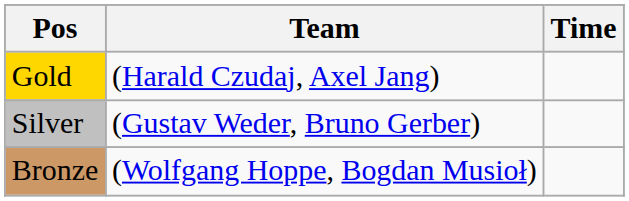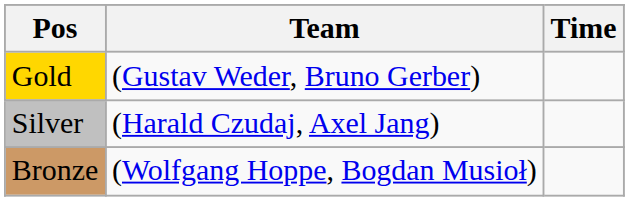 <table class="wikitable">
 <tr>
 <th>Pos</th>
 <th>Team</th>
 <th>Time</th>
 </tr>
 <tr>
 <td style="background:gold">Gold</td>
-<td> (<a href='#'>Harald Czudaj</a>, <a href='#'>Axel Jang</a>)</td>
+<td> (<a href='#'>Gustav Weder</a>, <a href='#'>Bruno Gerber</a>)</td>
 <td></td>
 </tr>
 <tr>
 <td style="background:silver">Silver</td>
-<td> (<a href='#'>Gustav Weder</a>, <a href='#'>Bruno Gerber</a>)</td>
+<td> (<a href='#'>Harald Czudaj</a>, <a href='#'>Axel Jang</a>)</td>
 <td></td>
 </tr>
 <tr>
 <td style="background:#cc9966">Bronze</td>
 <td> (<a href='#'>Wolfgang Hoppe</a>, <a href='#'>Bogdan Musioł</a>)</td>
 <td></td>
 </tr>
 </table>
